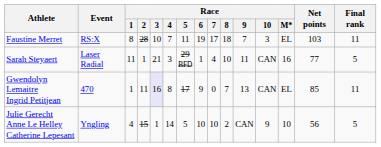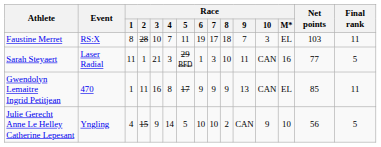 <table class="wikitable" style="font-size:90%">
 <tr>
 <th rowspan="2">Athlete</th>
 <th rowspan="2">Event</th>
 <th colspan=11>Race</th>
 <th rowspan=2>Net points</th>
 <th rowspan=2>Final rank</th>
 </tr>
 <tr style="font-size:95%">
 <th>1</th>
 <th>2</th>
 <th>3</th>
 <th>4</th>
 <th>5</th>
 <th>6</th>
 <th>7</th>
 <th>8</th>
 <th>9</th>
 <th>10</th>
 <th>M*</th>
 </tr>
 <tr align=center>
 <td align=left><a href='#'>Faustine Merret</a></td>
 <td align=left><a href='#'>RS:X</a></td>
 <td>8</td>
 <td><s>28</s></td>
 <td>10</td>
 <td>7</td>
 <td>11</td>
 <td>19</td>
 <td>17</td>
 <td>18</td>
 <td>7</td>
 <td>3</td>
 <td>EL</td>
 <td>103</td>
 <td>11</td>
 </tr>
 <tr align=center>
 <td align=left><a href='#'>Sarah Steyaert</a></td>
 <td align=left><a href='#'>Laser Radial</a></td>
 <td>11</td>
 <td>1</td>
 <td>21</td>
 <td>3</td>
 <td><s>29<br><small>BFD</small></s></td>
 <td>1</td>
-<td>4</td>
+<td>3</td>
 <td>10</td>
 <td>11</td>
 <td>CAN</td>
 <td>16</td>
 <td>77</td>
 <td>5</td>
 </tr>
 <tr align=center>
 <td align=left><a href='#'>Gwendolyn Lemaitre</a><br><a href='#'>Ingrid Petitjean</a></td>
 <td align=left><a href='#'>470</a></td>
 <td>1</td>
 <td>11</td>
-<td style="background: lavender;">16</td>
+<td>16</td>
 <td>8</td>
 <td><s>17</s></td>
 <td>9</td>
-<td>0</td>
-<td>7</td>
+<td>9</td>
+<td>9</td>
 <td>13</td>
 <td>CAN</td>
 <td>EL</td>
 <td>85</td>
 <td>11</td>
 </tr>
 <tr align=center>
 <td align=left><a href='#'>Julie Gerecht</a><br><a href='#'>Anne Le Helley</a><br><a href='#'>Catherine Lepesant</a></td>
 <td align=left><a href='#'>Yngling</a></td>
 <td>4</td>
 <td><s>15</s></td>
-<td>1</td>
+<td>9</td>
 <td>14</td>
 <td>5</td>
 <td>10</td>
 <td>10</td>
 <td>2</td>
 <td>CAN</td>
 <td>9</td>
 <td>10</td>
 <td>56</td>
 <td>5</td>
 </tr>
 </table>
